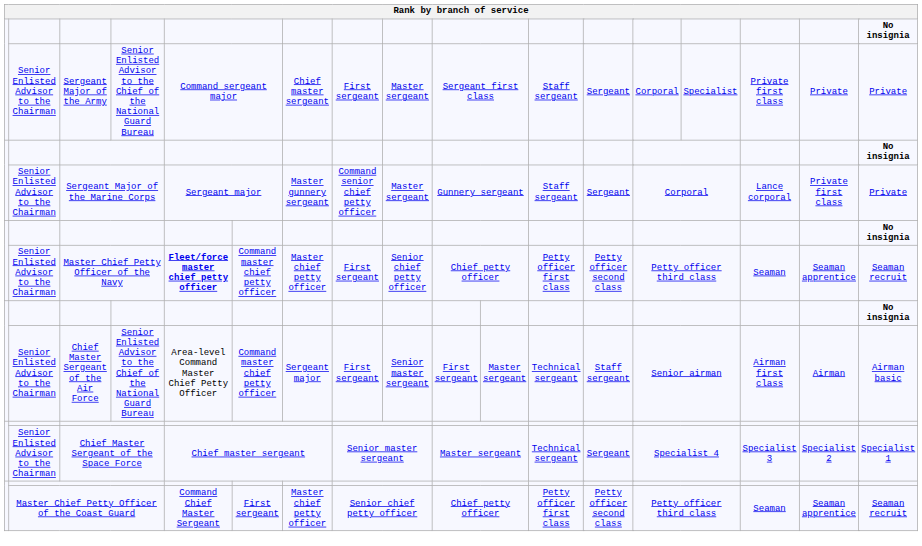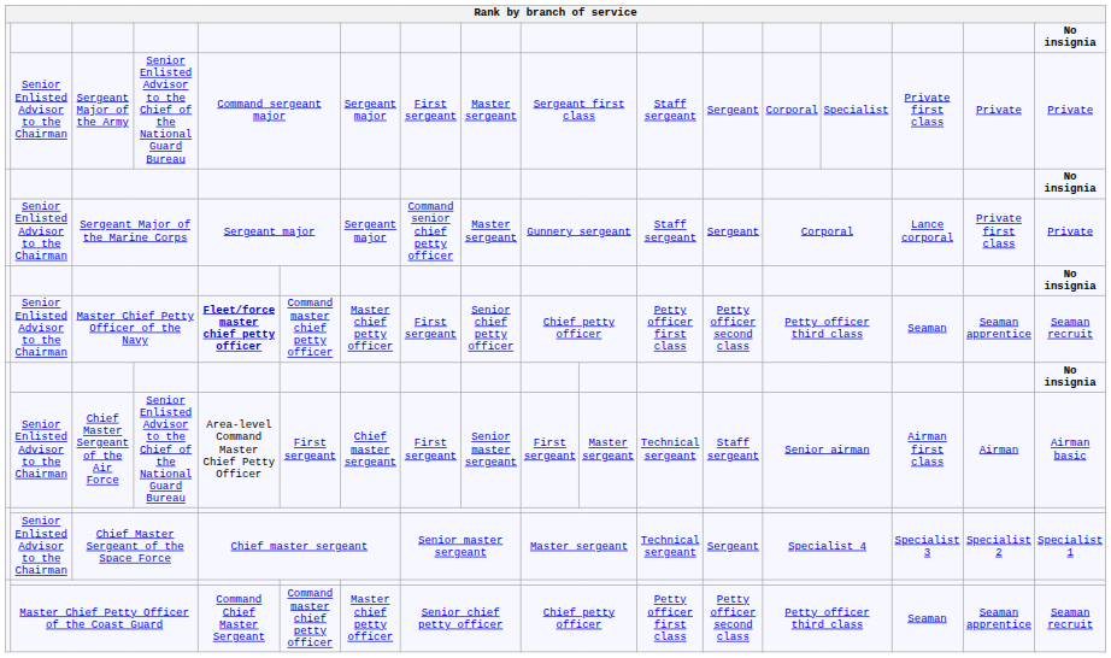 <table class = "wikitable" style="border:1px solid #8888aa; background:#f7f8ff; padding:5px; font-size:95%; margin:0 12px 12px 0; text-align:center;">
 <tr>
 <th colspan=36>Rank by branch of service<br></th>
 </tr>
 <tr style="text-align:center;">
 <td rowspan=2><strong></strong></td>
 <td colspan=1></td>
 <td colspan=1></td>
 <td colspan=1></td>
 <td colspan=2></td>
 <td colspan=1></td>
 <td colspan=1></td>
 <td colspan=1></td>
 <td colspan=2></td>
 <td colspan=6></td>
 <td colspan=6></td>
 <td colspan=2></td>
 <td colspan=2></td>
 <td colspan=2></td>
 <td colspan=6></td>
 <td colspan=2><strong>No insignia</strong></td>
 </tr>
 <tr style="text-align:center;">
 <td colspan=1><a href='#'>Senior Enlisted Advisor to the Chairman</a></td>
 <td colspan=1><a href='#'>Sergeant Major of the Army</a></td>
 <td colspan=1><a href='#'>Senior Enlisted Advisor to the Chief of the National Guard Bureau</a></td>
 <td colspan=2><a href='#'>Command sergeant major</a></td>
-<td colspan=1><a href='#'>Chief master sergeant</a></td>
+<td colspan=1><a href='#'>Sergeant major</a></td>
 <td colspan=1><a href='#'>First sergeant</a></td>
 <td colspan=1><a href='#'>Master sergeant</a></td>
 <td colspan=2><a href='#'>Sergeant first class</a></td>
 <td colspan=6><a href='#'>Staff sergeant</a></td>
 <td colspan=6><a href='#'>Sergeant</a></td>
 <td colspan=2><a href='#'>Corporal</a></td>
 <td colspan=2><a href='#'>Specialist</a></td>
 <td colspan=2><a href='#'>Private first class</a></td>
 <td colspan=6><a href='#'>Private</a></td>
 <td colspan=2><a href='#'>Private</a></td>
 </tr>
 <tr style="text-align:center;">
 <td rowspan=2><strong></strong></td>
 <td colspan=1></td>
 <td colspan=2></td>
 <td colspan=2></td>
 <td colspan=1></td>
 <td colspan=1></td>
 <td colspan=1></td>
 <td colspan=2></td>
 <td colspan=6></td>
 <td colspan=6></td>
 <td colspan=4></td>
 <td colspan=2></td>
 <td colspan=6></td>
 <td colspan=2><strong>No insignia</strong></td>
 </tr>
 <tr style="text-align:center;">
 <td colspan=1><a href='#'>Senior Enlisted Advisor to the Chairman</a></td>
 <td colspan=2><a href='#'>Sergeant Major of the Marine Corps</a></td>
 <td colspan=2><a href='#'>Sergeant major</a></td>
-<td colspan=1><a href='#'>Master gunnery sergeant</a></td>
+<td colspan=1><a href='#'>Sergeant major</a></td>
 <td colspan=1><a href='#'>Command senior chief petty officer</a></td>
 <td colspan=1><a href='#'>Master sergeant</a></td>
 <td colspan=2><a href='#'>Gunnery sergeant</a></td>
 <td colspan=6><a href='#'>Staff sergeant</a></td>
 <td colspan=6><a href='#'>Sergeant</a></td>
 <td colspan=4><a href='#'>Corporal</a></td>
 <td colspan=2><a href='#'>Lance corporal</a></td>
 <td colspan=6><a href='#'>Private first class</a></td>
 <td colspan=2><a href='#'>Private</a></td>
 </tr>
 <tr style="text-align:center;">
 <td rowspan=2><strong></strong></td>
 <td colspan=1></td>
 <td colspan=2></td>
 <td colspan=1></td>
 <td colspan=1></td>
 <td colspan=1></td>
 <td colspan=1></td>
 <td colspan=1></td>
 <td colspan=2></td>
 <td colspan=6></td>
 <td colspan=6></td>
 <td colspan=4></td>
 <td colspan=2></td>
 <td colspan=6></td>
 <td colspan=2><strong>No insignia</strong></td>
 </tr>
 <tr style="text-align:center;">
 <td colspan=1><a href='#'>Senior Enlisted Advisor to the Chairman</a></td>
 <td colspan=2><a href='#'>Master Chief Petty Officer of the Navy</a></td>
 <td colspan=1><strong><a href='#'>Fleet/force master chief petty officer</a></strong></td>
 <td colspan=1><a href='#'>Command master chief petty officer</a></td>
 <td colspan=1><a href='#'>Master chief petty officer</a></td>
 <td colspan=1><a href='#'>First sergeant</a></td>
 <td colspan=1><a href='#'>Senior chief petty officer</a></td>
 <td colspan=2><a href='#'>Chief petty officer</a></td>
 <td colspan=6><a href='#'>Petty officer first class</a></td>
 <td colspan=6><a href='#'>Petty officer second class</a></td>
 <td colspan=4><a href='#'>Petty officer third class</a></td>
 <td colspan=2><a href='#'>Seaman</a></td>
 <td colspan=6><a href='#'>Seaman apprentice</a></td>
 <td colspan=2><a href='#'>Seaman recruit</a><br></td>
 </tr>
 <tr style="text-align:center;">
 <td rowspan=2><strong></strong></td>
 <td colspan=1></td>
 <td colspan=1></td>
 <td colspan=1></td>
 <td colspan=1></td>
 <td colspan=1></td>
 <td colspan=1></td>
 <td colspan=1></td>
 <td colspan=1></td>
 <td colspan=1></td>
 <td colspan=1></td>
 <td colspan=6></td>
 <td colspan=6></td>
 <td colspan=4></td>
 <td colspan=2></td>
 <td colspan=6></td>
 <td colspan=2><strong>No insignia</strong></td>
 </tr>
 <tr style="text-align:center;">
 <td colspan=1><a href='#'>Senior Enlisted Advisor to the Chairman</a></td>
 <td colspan=1><a href='#'>Chief Master Sergeant of the Air Force</a></td>
 <td colspan=1><a href='#'>Senior Enlisted Advisor to the Chief of the National Guard Bureau</a></td>
 <td colspan=1>Area-level Command Master Chief Petty Officer</td>
-<td colspan=1><a href='#'>Command master chief petty officer</a></td>
-<td colspan=1><a href='#'>Sergeant major</a></td>
+<td colspan=1><a href='#'>First sergeant</a></td>
+<td colspan=1><a href='#'>Chief master sergeant</a></td>
 <td colspan=1><a href='#'>First sergeant</a></td>
 <td colspan=1><a href='#'>Senior master sergeant</a></td>
 <td colspan=1><a href='#'>First sergeant</a></td>
 <td colspan=1><a href='#'>Master sergeant</a></td>
 <td colspan=6><a href='#'>Technical sergeant</a></td>
 <td colspan=6><a href='#'>Staff sergeant</a></td>
 <td colspan=4><a href='#'>Senior airman</a></td>
 <td colspan=2><a href='#'>Airman first class</a></td>
 <td colspan=6><a href='#'>Airman</a></td>
 <td colspan=2><a href='#'>Airman basic</a></td>
 </tr>
 <tr style="text-align:center;">
 <td rowspan=2><strong></strong></td>
 <td colspan=1></td>
 <td colspan=2></td>
 <td colspan=3></td>
 <td colspan=2></td>
 <td colspan=2></td>
 <td colspan=6></td>
 <td colspan=6></td>
 <td colspan=4></td>
 <td colspan=2></td>
 <td colspan=6></td>
 <td colspan=2></td>
 </tr>
 <tr style="text-align:center;">
 <td colspan=1><a href='#'>Senior Enlisted Advisor to the Chairman</a></td>
 <td colspan=2><a href='#'>Chief Master Sergeant of the Space Force</a></td>
 <td colspan=3><a href='#'>Chief master sergeant</a></td>
 <td colspan=2><a href='#'>Senior master sergeant</a></td>
 <td colspan=2><a href='#'>Master sergeant</a></td>
 <td colspan=6><a href='#'>Technical sergeant</a></td>
 <td colspan=6><a href='#'>Sergeant</a></td>
 <td colspan=4><a href='#'>Specialist 4</a></td>
 <td colspan=2><a href='#'>Specialist 3</a></td>
 <td colspan=6><a href='#'>Specialist 2</a></td>
 <td colspan=2><a href='#'>Specialist 1</a></td>
 </tr>
 <tr style="text-align:center;">
 <td rowspan=2><strong></strong></td>
 <td colspan=3></td>
 <td colspan=1></td>
 <td colspan=1></td>
 <td colspan=1></td>
 <td colspan=2></td>
 <td colspan=2></td>
 <td colspan=6></td>
 <td colspan=6></td>
 <td colspan=4></td>
 <td colspan=2></td>
 <td colspan=6></td>
 <td colspan=2></td>
 </tr>
 <tr style="text-align:center;">
 <td colspan=3><a href='#'>Master Chief Petty Officer of the Coast Guard</a></td>
 <td colspan=1><a href='#'>Command Chief Master Sergeant</a></td>
-<td colspan=1><a href='#'>First sergeant</a></td>
+<td colspan=1><a href='#'>Command master chief petty officer</a></td>
 <td colspan=1><a href='#'>Master chief petty officer</a></td>
 <td colspan=2><a href='#'>Senior chief petty officer</a></td>
 <td colspan=2><a href='#'>Chief petty officer</a></td>
 <td colspan=6><a href='#'>Petty officer first class</a></td>
 <td colspan=6><a href='#'>Petty officer second class</a></td>
 <td colspan=4><a href='#'>Petty officer third class</a></td>
 <td colspan=2><a href='#'>Seaman</a></td>
 <td colspan=6><a href='#'>Seaman apprentice</a></td>
 <td colspan=2><a href='#'>Seaman recruit</a><br></td>
 </tr>
 </table>
